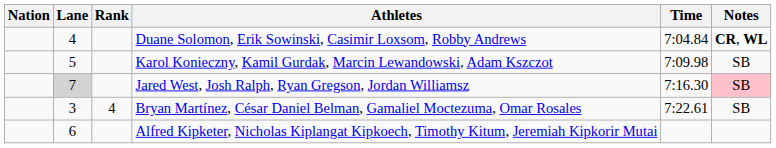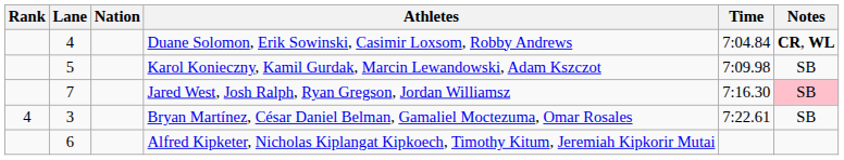 <table class="wikitable sortable" style="text-align:center">
 <tr>
+<th>Rank</th>
+<th>Lane</th>
 <th>Nation</th>
-<th>Lane</th>
-<th>Rank</th>
 <th>Athletes</th>
 <th>Time</th>
 <th>Notes</th>
 </tr>
 <tr>
+<td></td>
+<td>4</td>
 <td align=left></td>
-<td>4</td>
-<td></td>
 <td align=left><a href='#'>Duane Solomon</a>, <a href='#'>Erik Sowinski</a>, <a href='#'>Casimir Loxsom</a>, <a href='#'>Robby Andrews</a></td>
 <td>7:04.84</td>
 <td><strong>CR</strong>, <strong>WL</strong></td>
 </tr>
 <tr>
+<td></td>
+<td>5</td>
 <td align=left></td>
-<td>5</td>
-<td></td>
 <td align=left><a href='#'>Karol Konieczny</a>, <a href='#'>Kamil Gurdak</a>, <a href='#'>Marcin Lewandowski</a>, <a href='#'>Adam Kszczot</a></td>
 <td>7:09.98</td>
 <td>SB</td>
 </tr>
 <tr>
+<td></td>
+<td>7</td>
 <td align=left></td>
-<td style="background: lightgrey;">7</td>
-<td></td>
 <td align=left><a href='#'>Jared West</a>, <a href='#'>Josh Ralph</a>, <a href='#'>Ryan Gregson</a>, <a href='#'>Jordan Williamsz</a></td>
 <td>7:16.30</td>
 <td style="background: pink;">SB</td>
 </tr>
 <tr>
+<td>4</td>
+<td>3</td>
 <td align=left></td>
-<td>3</td>
-<td>4</td>
 <td align=left><a href='#'>Bryan Martínez</a>, <a href='#'>César Daniel Belman</a>, <a href='#'>Gamaliel Moctezuma</a>, <a href='#'>Omar Rosales</a></td>
 <td>7:22.61</td>
 <td>SB</td>
 </tr>
 <tr>
+<td></td>
+<td>6</td>
 <td align=left></td>
-<td>6</td>
-<td></td>
 <td align=left><a href='#'>Alfred Kipketer</a>, <a href='#'>Nicholas Kiplangat Kipkoech</a>, <a href='#'>Timothy Kitum</a>, <a href='#'>Jeremiah Kipkorir Mutai</a></td>
 <td></td>
 <td></td>
 </tr>
 </table>
